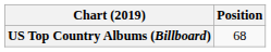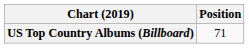 <table class="wikitable plainrowheaders" style="text-align:center">
 <tr>
 <th scope="col">Chart (2019)</th>
 <th scope="col">Position</th>
 </tr>
 <tr>
 <th scope="row">US Top Country Albums (<em>Billboard</em>)</th>
-<td>68</td>
+<td>71</td>
 </tr>
 </table>
